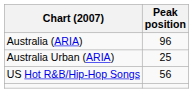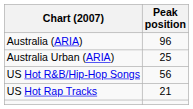 <table class="wikitable sortable">
 <tr>
 <th align="left">Chart (2007)</th>
 <th align="center">Peak<br>position</th>
 </tr>
 <tr>
 <td align="left">Australia (<a href='#'>ARIA</a>)</td>
 <td align="center">96</td>
 </tr>
 <tr>
 <td align="left">Australia Urban (<a href='#'>ARIA</a>)</td>
 <td align="center">25</td>
 </tr>
 <tr>
 <td align="left">US <a href='#'>Hot R&B/Hip-Hop Songs</a></td>
 <td align="center">56</td>
 </tr>
 <tr>
+<td align="left">US <a href='#'>Hot Rap Tracks</a></td>
+<td align="center">21</td>
+</tr>
+<tr>
 <td></td>
 </tr>
 </table>
